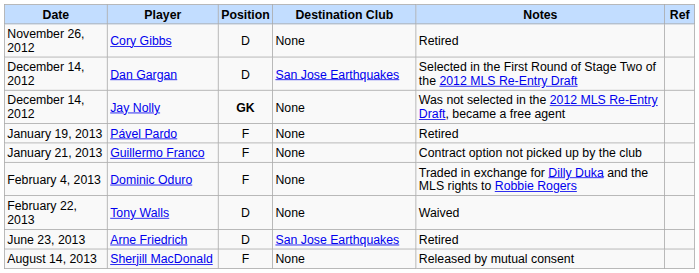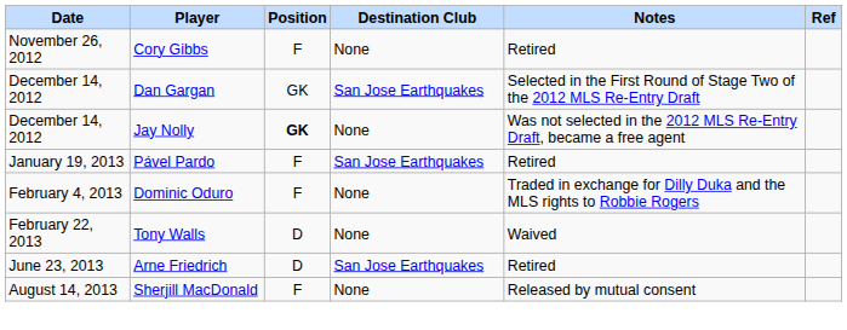 <table class="wikitable" style="text-align:left; font-size:95%;">
 <tr>
 <th style="background:#c2ddff; width:120px;">Date</th>
 <th style="background:#c2ddff; width:130px;">Player</th>
 <th style="background:#c2ddff; width:50px;">Position</th>
 <th style="background:#c2ddff; width:170px;">Destination Club</th>
 <th style="background:#c2ddff; width:300px;">Notes</th>
 <th style="background:#c2ddff; width:30px;">Ref</th>
 </tr>
 <tr>
 <td>November 26, 2012</td>
 <td> <a href='#'>Cory Gibbs</a></td>
-<td align=center>D</td>
+<td align=center>F</td>
 <td>None</td>
 <td>Retired</td>
 <td></td>
 </tr>
 <tr>
 <td>December 14, 2012</td>
 <td> <a href='#'>Dan Gargan</a></td>
-<td align=center>D</td>
+<td align=center>GK</td>
 <td> <a href='#'>San Jose Earthquakes</a></td>
 <td>Selected in the First Round of Stage Two of the <a href='#'>2012 MLS Re-Entry Draft</a></td>
 <td></td>
 </tr>
 <tr>
 <td>December 14, 2012</td>
 <td> <a href='#'>Jay Nolly</a></td>
 <td align=center><strong>GK</strong></td>
 <td>None</td>
 <td>Was not selected in the <a href='#'>2012 MLS Re-Entry Draft</a>, became a free agent</td>
 <td></td>
 </tr>
 <tr>
 <td>January 19, 2013</td>
 <td> <a href='#'>Pável Pardo</a></td>
 <td align=center>F</td>
-<td>None</td>
+<td> <a href='#'>San Jose Earthquakes</a></td>
 <td>Retired</td>
-<td></td>
-</tr>
-<tr>
-<td>January 21, 2013</td>
-<td> <a href='#'>Guillermo Franco</a></td>
-<td align=center>F</td>
-<td>None</td>
-<td>Contract option not picked up by the club</td>
 <td></td>
 </tr>
 <tr>
 <td>February 4, 2013</td>
 <td> <a href='#'>Dominic Oduro</a></td>
 <td align=center>F</td>
 <td>None</td>
 <td>Traded in exchange for <a href='#'>Dilly Duka</a> and the MLS rights to <a href='#'>Robbie Rogers</a></td>
 <td></td>
 </tr>
 <tr>
 <td>February 22, 2013</td>
 <td> <a href='#'>Tony Walls</a></td>
 <td align=center>D</td>
 <td>None</td>
 <td>Waived</td>
 <td></td>
 </tr>
 <tr>
 <td>June 23, 2013</td>
 <td> <a href='#'>Arne Friedrich</a></td>
 <td align=center>D</td>
 <td> <a href='#'>San Jose Earthquakes</a></td>
 <td>Retired</td>
 <td></td>
 </tr>
 <tr>
 <td>August 14, 2013</td>
 <td> <a href='#'>Sherjill MacDonald</a></td>
 <td align=center>F</td>
 <td>None</td>
 <td>Released by mutual consent</td>
 <td></td>
 </tr>
 </table>
